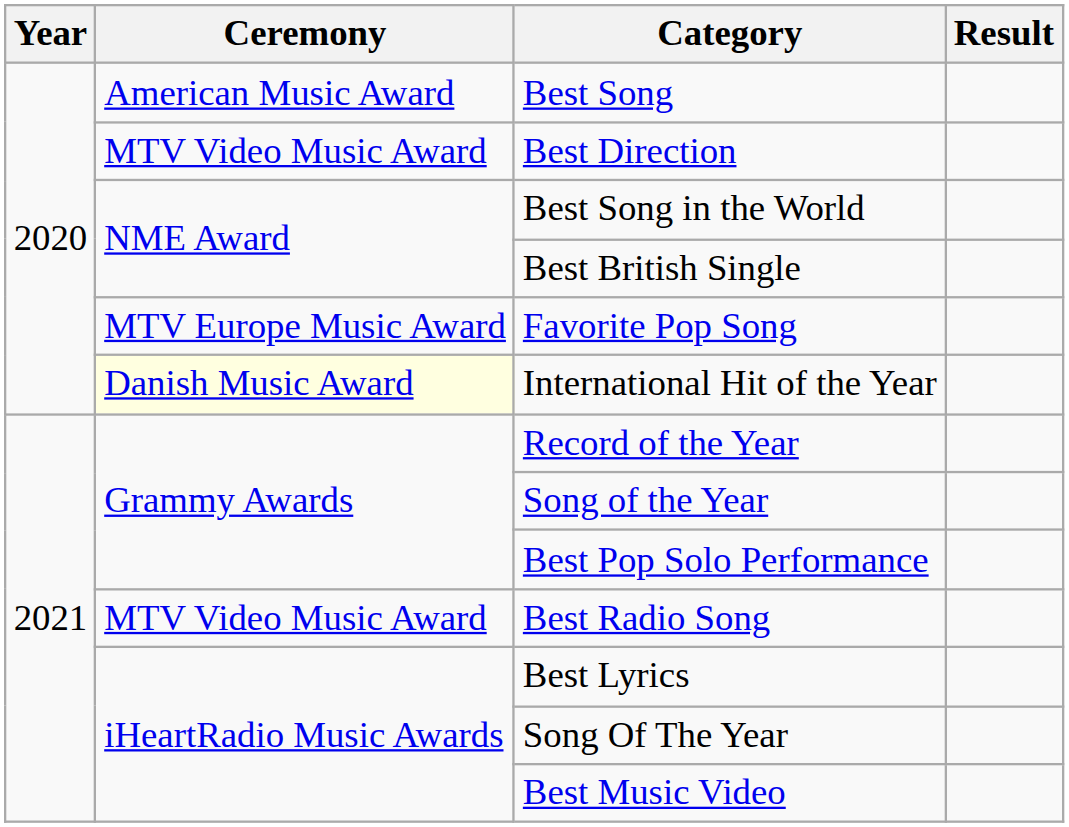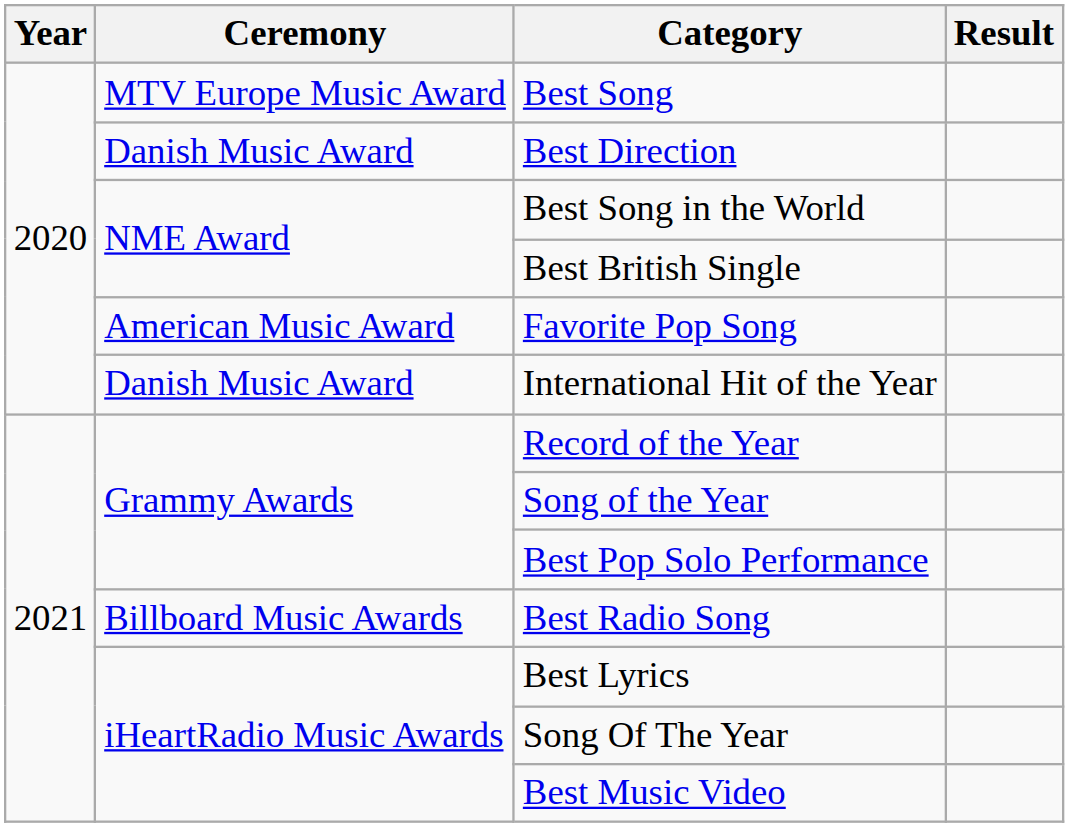 <table class="wikitable">
 <tr>
 <th>Year</th>
 <th>Ceremony</th>
 <th>Category</th>
 <th>Result</th>
 </tr>
 <tr>
 <td rowspan="6">2020</td>
-<td><a href='#'>American Music Award</a></td>
+<td><a href='#'>MTV Europe Music Award</a></td>
 <td><a href='#'>Best Song</a></td>
 <td></td>
 </tr>
 <tr>
-<td><a href='#'>MTV Video Music Award</a></td>
+<td><a href='#'>Danish Music Award</a></td>
 <td><a href='#'>Best Direction</a></td>
 <td></td>
 </tr>
 <tr>
 <td rowspan="2"><a href='#'>NME Award</a></td>
 <td>Best Song in the World</td>
 <td></td>
 </tr>
 <tr>
 <td>Best British Single</td>
 <td></td>
 </tr>
 <tr>
-<td><a href='#'>MTV Europe Music Award</a></td>
+<td><a href='#'>American Music Award</a></td>
 <td><a href='#'>Favorite Pop Song</a></td>
 <td></td>
 </tr>
 <tr>
-<td style="background: lightyellow;"><a href='#'>Danish Music Award</a></td>
+<td><a href='#'>Danish Music Award</a></td>
 <td>International Hit of the Year</td>
 <td></td>
 </tr>
 <tr>
 <td rowspan="7">2021</td>
 <td rowspan="3"><a href='#'>Grammy Awards</a></td>
 <td><a href='#'>Record of the Year</a></td>
 <td></td>
 </tr>
 <tr>
 <td><a href='#'>Song of the Year</a></td>
 <td></td>
 </tr>
 <tr>
 <td><a href='#'>Best Pop Solo Performance</a></td>
 <td></td>
 </tr>
 <tr>
-<td><a href='#'>MTV Video Music Award</a></td>
+<td><a href='#'>Billboard Music Awards</a></td>
 <td><a href='#'>Best Radio Song</a></td>
 <td></td>
 </tr>
 <tr>
 <td rowspan="3"><a href='#'>iHeartRadio Music Awards</a></td>
 <td>Best Lyrics</td>
 <td></td>
 </tr>
 <tr>
 <td>Song Of The Year</td>
 <td></td>
 </tr>
 <tr>
 <td><a href='#'>Best Music Video</a></td>
 <td></td>
 </tr>
 </table>
